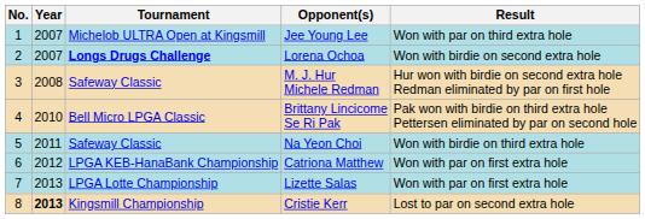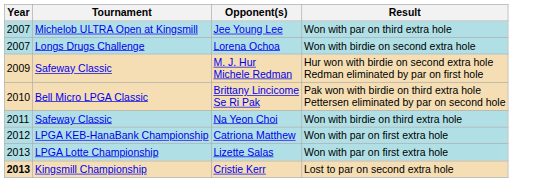 <table class="wikitable" style="font-size:95%;">
 <tr>
-<th>No.</th>
 <th>Year</th>
 <th>Tournament</th>
 <th>Opponent(s)</th>
 <th>Result</th>
 </tr>
 <tr style="background:#B0E0E6;">
-<td align=center>1</td>
 <td align=center>2007</td>
 <td><a href='#'>Michelob ULTRA Open at Kingsmill</a></td>
 <td> <a href='#'>Jee Young Lee</a></td>
 <td>Won with par on third extra hole</td>
 </tr>
 <tr style="background:#B0E0E6;">
-<td align=center>2</td>
 <td>2007</td>
-<td><strong><a href='#'>Longs Drugs Challenge</a></strong></td>
+<td><a href='#'>Longs Drugs Challenge</a></td>
 <td> <a href='#'>Lorena Ochoa</a></td>
 <td>Won with birdie on second extra hole</td>
 </tr>
 <tr style="background:#F5DEB3;">
-<td align=center>3</td>
-<td>2008</td>
+<td>2009</td>
 <td><a href='#'>Safeway Classic</a></td>
 <td> <a href='#'>M. J. Hur</a><br> <a href='#'>Michele Redman</a></td>
 <td>Hur won with birdie on second extra hole<br>Redman eliminated by par on first hole</td>
 </tr>
 <tr style="background:#F5DEB3;">
-<td align=center>4</td>
 <td align=center>2010</td>
 <td><a href='#'>Bell Micro LPGA Classic</a></td>
 <td> <a href='#'>Brittany Lincicome</a><br> <a href='#'>Se Ri Pak</a></td>
 <td>Pak won with birdie on third extra hole<br>Pettersen eliminated by par on second hole</td>
 </tr>
 <tr style="background:#B0E0E6;">
-<td align=center>5</td>
 <td>2011</td>
 <td><a href='#'>Safeway Classic</a></td>
 <td> <a href='#'>Na Yeon Choi</a></td>
 <td>Won with birdie on third extra hole</td>
 </tr>
 <tr style="background:#B0E0E6;">
-<td align=center>6</td>
 <td>2012</td>
 <td><a href='#'>LPGA KEB-HanaBank Championship</a></td>
 <td> <a href='#'>Catriona Matthew</a></td>
 <td>Won with par on first extra hole</td>
 </tr>
 <tr style="background:#B0E0E6;">
-<td align=center>7</td>
 <td>2013</td>
 <td><a href='#'>LPGA Lotte Championship</a></td>
 <td> <a href='#'>Lizette Salas</a></td>
 <td>Won with par on first extra hole</td>
 </tr>
 <tr style="background:#F5DEB3;">
-<td align=center>8</td>
 <td align=center><strong>2013</strong></td>
 <td><a href='#'>Kingsmill Championship</a></td>
 <td> <a href='#'>Cristie Kerr</a></td>
 <td>Lost to par on second extra hole</td>
 </tr>
 </table>
